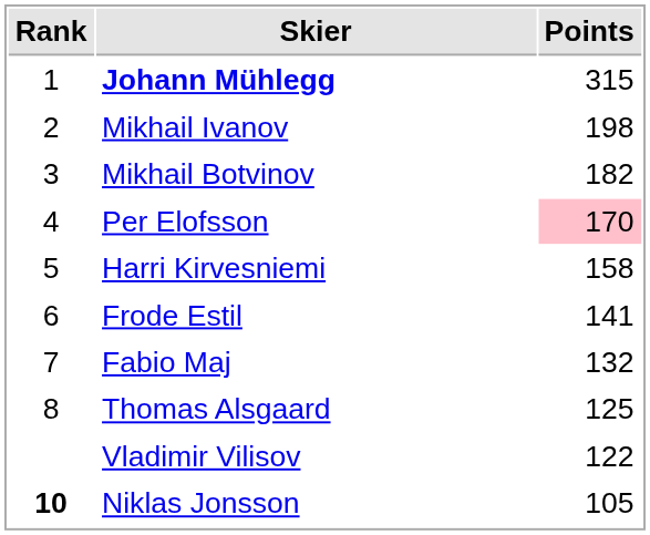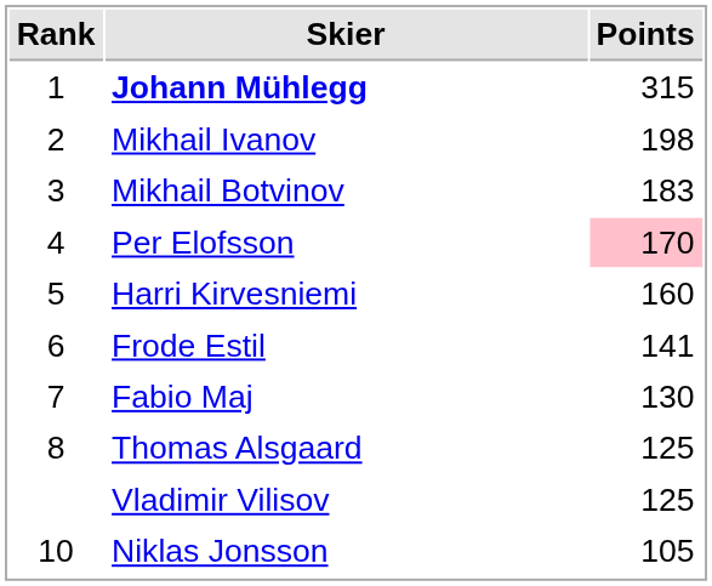 <table cellspacing="1" cellpadding="3" style="border:1px solid #AAAAAA;font-size:86%">
 <tr style="background-color: #E4E4E4;">
 <th style="border-bottom:1px solid #AAAAAA" width=10>Rank</th>
 <th style="border-bottom:1px solid #AAAAAA" width=200>Skier</th>
 <th style="border-bottom:1px solid #AAAAAA" width=20 align=right>Points</th>
 </tr>
 <tr>
 <td align=center>1</td>
 <td> <strong><a href='#'>Johann Mühlegg</a></strong></td>
 <td align=right>315</td>
 </tr>
 <tr>
 <td align=center>2</td>
 <td> <a href='#'>Mikhail Ivanov</a></td>
 <td align=right>198</td>
 </tr>
 <tr>
 <td align=center>3</td>
 <td> <a href='#'>Mikhail Botvinov</a></td>
-<td align=right>182</td>
+<td align=right>183</td>
 </tr>
 <tr>
 <td align=center>4</td>
 <td> <a href='#'>Per Elofsson</a></td>
 <td align=right style="background: pink;">170</td>
 </tr>
 <tr>
 <td align=center>5</td>
 <td> <a href='#'>Harri Kirvesniemi</a></td>
-<td align=right>158</td>
+<td align=right>160</td>
 </tr>
 <tr>
 <td align=center>6</td>
 <td> <a href='#'>Frode Estil</a></td>
 <td align=right>141</td>
 </tr>
 <tr>
 <td align=center>7</td>
 <td> <a href='#'>Fabio Maj</a></td>
-<td align=right>132</td>
+<td align=right>130</td>
 </tr>
 <tr>
 <td align=center>8</td>
 <td> <a href='#'>Thomas Alsgaard</a></td>
 <td align=right>125</td>
 </tr>
 <tr>
 <td align=center></td>
 <td> <a href='#'>Vladimir Vilisov</a></td>
-<td align=right>122</td>
+<td align=right>125</td>
 </tr>
 <tr>
-<td align=center><strong>10</strong></td>
+<td align=center>10</td>
 <td> <a href='#'>Niklas Jonsson</a></td>
 <td align=right>105</td>
 </tr>
 </table>
